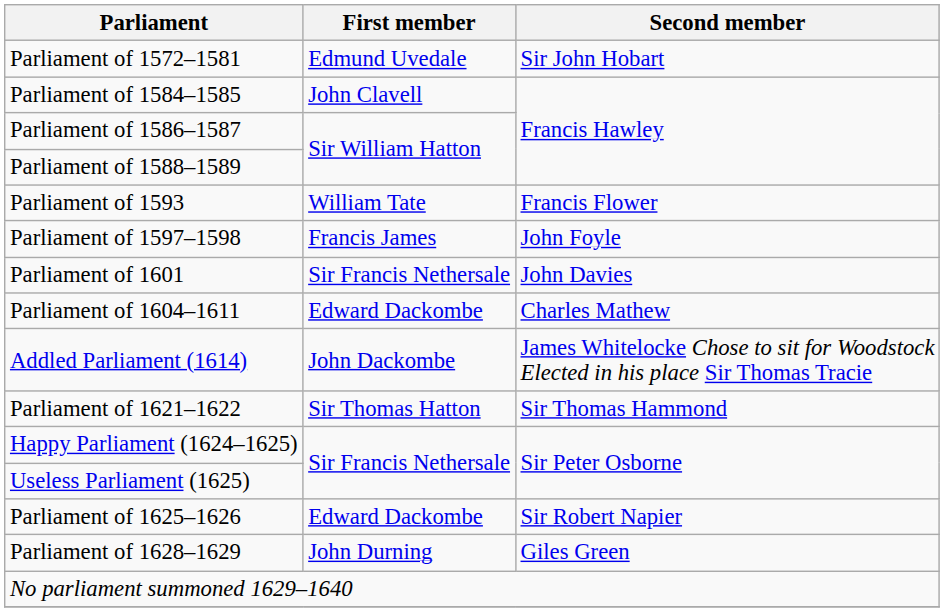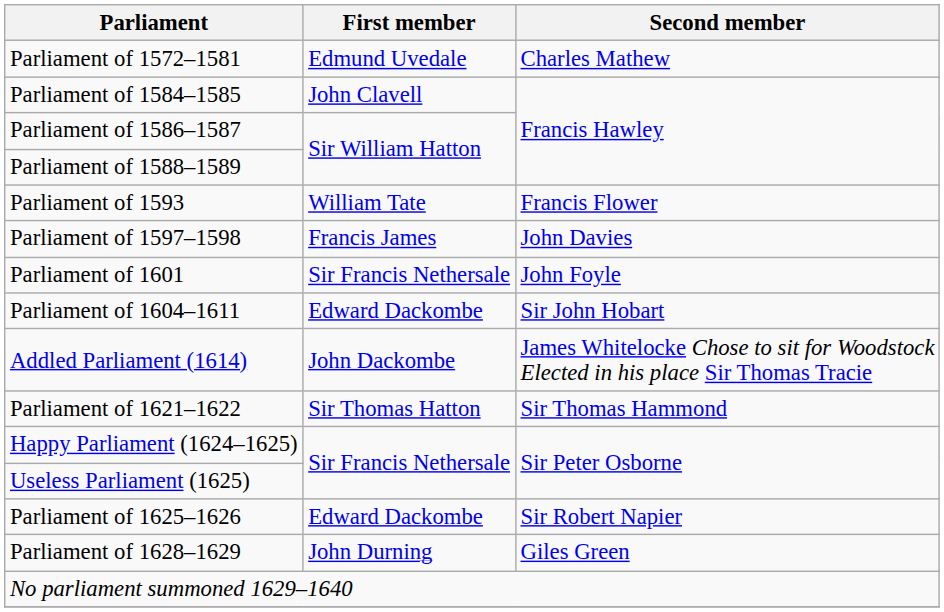 <table class="wikitable">
 <tr>
 <th>Parliament</th>
 <th>First member</th>
 <th>Second member</th>
 </tr>
 <tr>
 <td>Parliament of 1572–1581</td>
 <td><a href='#'>Edmund Uvedale</a></td>
-<td><a href='#'>Sir John Hobart</a></td>
+<td><a href='#'>Charles Mathew</a></td>
 </tr>
 <tr>
 <td>Parliament of 1584–1585</td>
 <td><a href='#'>John Clavell</a></td>
 <td rowspan="3"><a href='#'>Francis Hawley</a></td>
 </tr>
 <tr>
 <td>Parliament of 1586–1587</td>
 <td rowspan="2"><a href='#'>Sir William Hatton</a></td>
 </tr>
 <tr>
 <td>Parliament of 1588–1589</td>
 </tr>
 <tr>
 <td>Parliament of 1593</td>
 <td><a href='#'>William Tate</a></td>
 <td><a href='#'>Francis Flower</a></td>
 </tr>
 <tr>
 <td>Parliament of 1597–1598</td>
 <td><a href='#'>Francis James</a></td>
-<td><a href='#'>John Foyle</a></td>
+<td><a href='#'>John Davies</a></td>
 </tr>
 <tr>
 <td>Parliament of 1601</td>
 <td><a href='#'>Sir Francis Nethersale</a></td>
-<td><a href='#'>John Davies</a></td>
+<td><a href='#'>John Foyle</a></td>
 </tr>
 <tr>
 <td>Parliament of 1604–1611</td>
 <td><a href='#'>Edward Dackombe</a></td>
-<td><a href='#'>Charles Mathew</a></td>
+<td><a href='#'>Sir John Hobart</a></td>
 </tr>
 <tr>
 <td><a href='#'>Addled Parliament (1614)</a></td>
 <td><a href='#'>John Dackombe</a></td>
 <td><a href='#'>James Whitelocke</a> <em>Chose to sit for Woodstock</em><br><em>Elected in his place </em><a href='#'>Sir Thomas Tracie</a></td>
 </tr>
 <tr>
 <td>Parliament of 1621–1622</td>
 <td><a href='#'>Sir Thomas Hatton</a></td>
 <td><a href='#'>Sir Thomas Hammond</a></td>
 </tr>
 <tr>
 <td><a href='#'>Happy Parliament</a> (1624–1625)</td>
 <td rowspan="2"><a href='#'>Sir Francis Nethersale</a></td>
 <td rowspan="2"><a href='#'>Sir Peter Osborne</a></td>
 </tr>
 <tr>
 <td><a href='#'>Useless Parliament</a>  (1625)</td>
 </tr>
 <tr>
 <td>Parliament of 1625–1626</td>
 <td><a href='#'>Edward Dackombe</a></td>
 <td><a href='#'>Sir Robert Napier</a></td>
 </tr>
 <tr>
 <td>Parliament of 1628–1629</td>
 <td><a href='#'>John Durning</a></td>
 <td><a href='#'>Giles Green</a></td>
 </tr>
 <tr>
 <td colspan="4"><em>No parliament summoned 1629–1640</em></td>
 </tr>
 <tr>
 </tr>
 </table>
